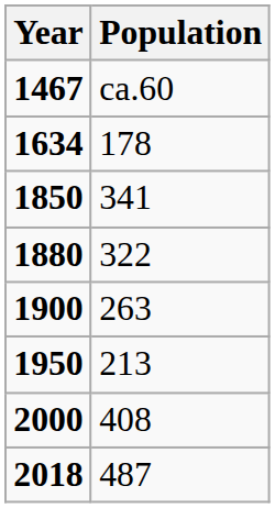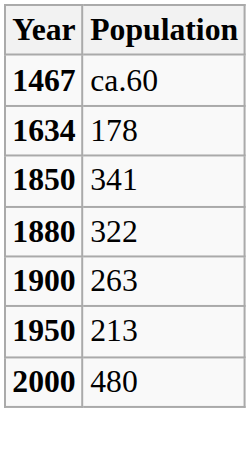 <table class="wikitable">
 <tr>
 <th>Year</th>
 <th>Population</th>
 </tr>
 <tr>
 <td><strong>1467</strong></td>
 <td>ca.60</td>
 </tr>
 <tr>
 <td><strong>1634</strong></td>
 <td>178</td>
 </tr>
 <tr>
 <td><strong>1850</strong></td>
 <td>341</td>
 </tr>
 <tr>
 <td><strong>1880</strong></td>
 <td>322</td>
 </tr>
 <tr>
 <td><strong>1900</strong></td>
 <td>263</td>
 </tr>
 <tr>
 <td><strong>1950</strong></td>
 <td>213</td>
 </tr>
 <tr>
 <td><strong>2000</strong></td>
-<td>408</td>
-</tr>
-<tr>
-<td><strong>2018</strong></td>
-<td>487</td>
+<td>480</td>
 </tr>
 </table>
